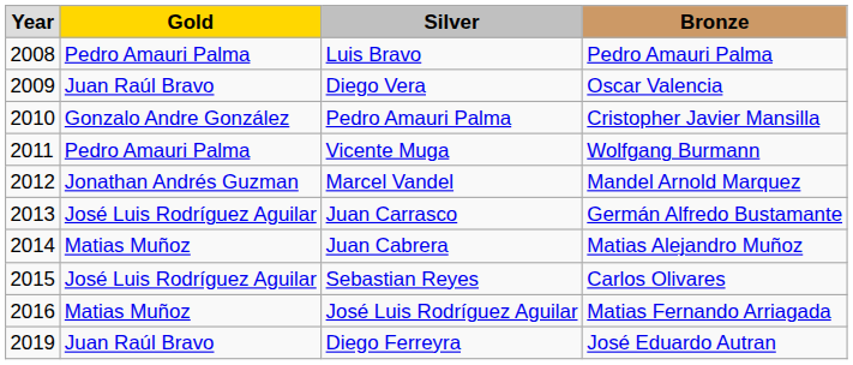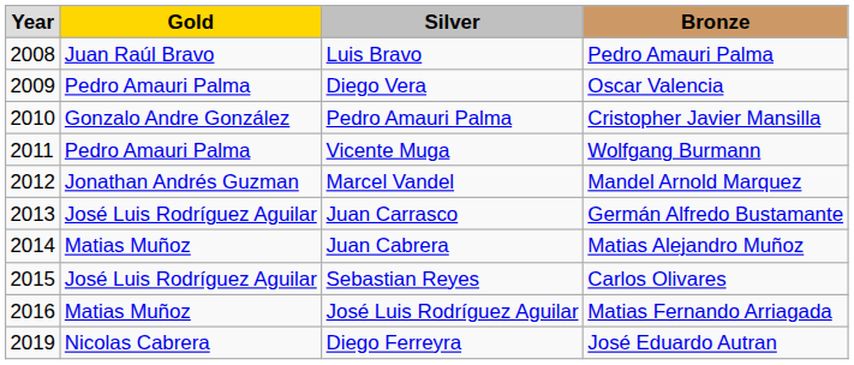 <table class="wikitable sortable" style="font-size:95%">
 <tr style="text-align:center; background:#e4e4e4; font-weight:bold;">
 <td style="background:#ddd; ">Year</td>
 <td style="background:gold; ">Gold</td>
 <td style="background:silver; ">Silver</td>
 <td style="background:#c96; ">Bronze</td>
 </tr>
 <tr>
 <td>2008</td>
-<td><a href='#'>Pedro Amauri Palma</a></td>
+<td><a href='#'>Juan Raúl Bravo</a></td>
 <td><a href='#'>Luis Bravo</a></td>
 <td><a href='#'>Pedro Amauri Palma</a></td>
 </tr>
 <tr>
 <td>2009</td>
-<td><a href='#'>Juan Raúl Bravo</a></td>
+<td><a href='#'>Pedro Amauri Palma</a></td>
 <td><a href='#'>Diego Vera</a></td>
 <td><a href='#'>Oscar Valencia</a></td>
 </tr>
 <tr>
 <td>2010</td>
 <td><a href='#'>Gonzalo Andre González</a></td>
 <td><a href='#'>Pedro Amauri Palma</a></td>
 <td><a href='#'>Cristopher Javier Mansilla</a></td>
 </tr>
 <tr>
 <td>2011</td>
 <td><a href='#'>Pedro Amauri Palma</a></td>
 <td><a href='#'>Vicente Muga</a></td>
 <td><a href='#'>Wolfgang Burmann</a></td>
 </tr>
 <tr>
 <td>2012</td>
 <td><a href='#'>Jonathan Andrés Guzman</a></td>
 <td><a href='#'>Marcel Vandel</a></td>
 <td><a href='#'>Mandel Arnold Marquez</a></td>
 </tr>
 <tr>
 <td>2013</td>
 <td><a href='#'>José Luis Rodríguez Aguilar</a></td>
 <td><a href='#'>Juan Carrasco</a></td>
 <td><a href='#'>Germán Alfredo Bustamante</a></td>
 </tr>
 <tr>
 <td>2014</td>
 <td><a href='#'>Matias Muñoz</a></td>
 <td><a href='#'>Juan Cabrera</a></td>
 <td><a href='#'>Matias Alejandro Muñoz</a></td>
 </tr>
 <tr>
 <td>2015</td>
 <td><a href='#'>José Luis Rodríguez Aguilar</a></td>
 <td><a href='#'>Sebastian Reyes</a></td>
 <td><a href='#'>Carlos Olivares</a></td>
 </tr>
 <tr>
 <td>2016</td>
 <td><a href='#'>Matias Muñoz</a></td>
 <td><a href='#'>José Luis Rodríguez Aguilar</a></td>
 <td><a href='#'>Matias Fernando Arriagada</a></td>
 </tr>
 <tr>
 <td>2019</td>
-<td><a href='#'>Juan Raúl Bravo</a></td>
+<td><a href='#'>Nicolas Cabrera</a></td>
 <td><a href='#'>Diego Ferreyra</a></td>
 <td><a href='#'>José Eduardo Autran</a></td>
 </tr>
 </table>
